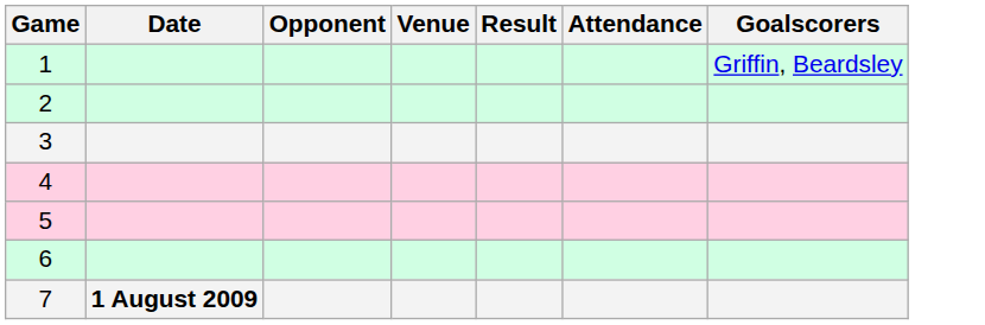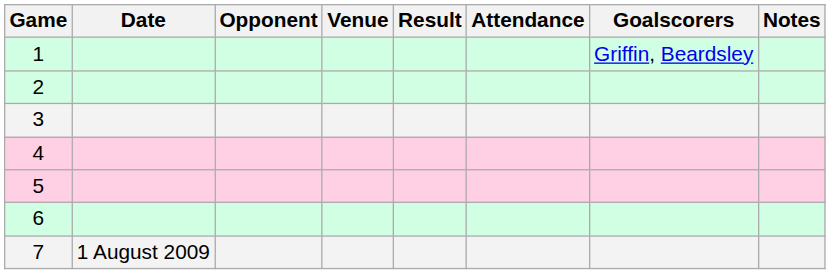 <table class="wikitable">
 <tr>
 <th>Game</th>
 <th>Date</th>
 <th>Opponent</th>
 <th>Venue</th>
 <th>Result</th>
 <th>Attendance</th>
 <th>Goalscorers</th>
+<th>Notes</th>
 </tr>
 <tr style="background: #d0ffe3;">
 <td align="center">1</td>
 <td></td>
 <td></td>
 <td></td>
 <td></td>
 <td></td>
 <td><a href='#'>Griffin</a>, <a href='#'>Beardsley</a></td>
+<td></td>
 </tr>
 <tr style="background: #d0ffe3;">
 <td align="center">2</td>
+<td></td>
 <td></td>
 <td></td>
 <td></td>
 <td></td>
 <td></td>
 <td></td>
 </tr>
 <tr style="background: #f3f3f3;">
 <td align="center">3</td>
 <td></td>
 <td></td>
 <td></td>
 <td></td>
 <td></td>
 <td></td>
+<td></td>
 </tr>
 <tr style="background: #ffd0e3;">
 <td align="center">4</td>
+<td></td>
 <td></td>
 <td></td>
 <td></td>
 <td></td>
 <td></td>
 <td></td>
 </tr>
 <tr style="background: #ffd0e3;">
 <td align="center">5</td>
 <td></td>
 <td></td>
 <td></td>
 <td></td>
 <td></td>
 <td></td>
+<td></td>
 </tr>
 <tr style="background: #d0ffe3;">
 <td align="center">6</td>
 <td></td>
 <td></td>
 <td></td>
 <td></td>
 <td></td>
 <td></td>
+<td></td>
 </tr>
 <tr style="background: #f3f3f3;">
 <td align="center">7</td>
-<td><strong>1 August 2009</strong></td>
+<td>1 August 2009</td>
+<td></td>
 <td></td>
 <td></td>
 <td></td>
 <td></td>
 <td></td>
 </tr>
 </table>
